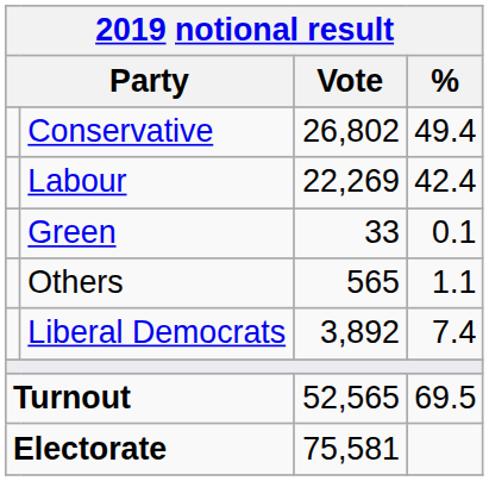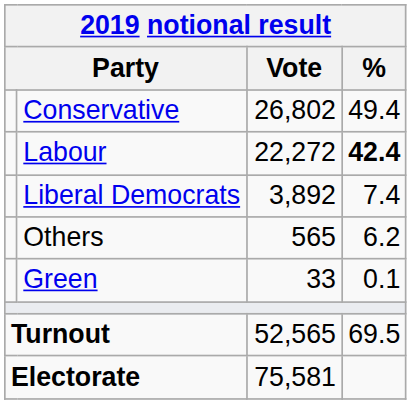 <table class="wikitable">
 <tr>
 <th colspan="4"><a href='#'>2019</a> <a href='#'>notional result</a></th>
 </tr>
 <tr>
 <th bgcolor="#DDDDFF" width="130px" colspan="2">Party</th>
 <th bgcolor="#DDDDFF" width="50px">Vote</th>
 <th bgcolor="#DDDDFF" width="30px">%</th>
 </tr>
 <tr>
 <td></td>
 <td><a href='#'>Conservative</a></td>
 <td align=right>26,802</td>
 <td align=right>49.4</td>
 </tr>
 <tr>
 <td></td>
 <td><a href='#'>Labour</a></td>
-<td align=right>22,269</td>
-<td align=right>42.4</td>
+<td align=right>22,272</td>
+<td align=right><strong>42.4</strong></td>
+</tr>
+<tr>
+<td></td>
+<td><a href='#'>Liberal Democrats</a></td>
+<td align=right>3,892</td>
+<td align=right>7.4</td>
+</tr>
+<tr>
+<td></td>
+<td>Others</td>
+<td align=right>565</td>
+<td align=right>6.2</td>
 </tr>
 <tr>
 <td></td>
 <td><a href='#'>Green</a></td>
 <td align=right>33</td>
 <td align=right>0.1</td>
-</tr>
-<tr>
-<td></td>
-<td>Others</td>
-<td align=right>565</td>
-<td align=right>1.1</td>
-</tr>
-<tr>
-<td></td>
-<td><a href='#'>Liberal Democrats</a></td>
-<td align=right>3,892</td>
-<td align=right>7.4</td>
 </tr>
 <tr>
 <td colspan="4" bgcolor="#EAECF0"></td>
 </tr>
 <tr>
 <td colspan="2"><strong>Turnout</strong></td>
 <td align=right>52,565</td>
 <td align=right>69.5</td>
 </tr>
 <tr>
 <td colspan="2"><strong>Electorate</strong></td>
 <td align=right>75,581</td>
 </tr>
 </table>
